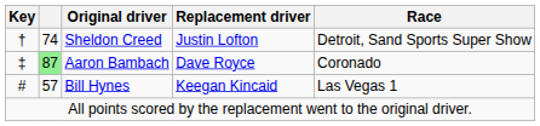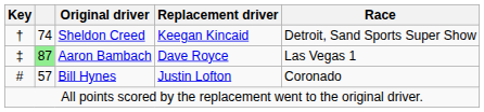 <table class="wikitable">
 <tr>
 <th>Key</th>
 <th></th>
 <th>Original driver</th>
 <th>Replacement driver</th>
 <th>Race</th>
 </tr>
 <tr>
 <td align=center>†</td>
 <td>74</td>
 <td><a href='#'>Sheldon Creed</a></td>
-<td><a href='#'>Justin Lofton</a></td>
+<td><a href='#'>Keegan Kincaid</a></td>
 <td>Detroit, Sand Sports Super Show</td>
 </tr>
 <tr>
 <td align=center>‡</td>
 <td style="background: lightgreen;">87</td>
 <td><a href='#'>Aaron Bambach</a></td>
 <td><a href='#'>Dave Royce</a></td>
-<td>Coronado</td>
+<td>Las Vegas 1</td>
 </tr>
 <tr>
 <td align=center>#</td>
 <td>57</td>
 <td><a href='#'>Bill Hynes</a></td>
-<td><a href='#'>Keegan Kincaid</a></td>
-<td>Las Vegas 1</td>
+<td><a href='#'>Justin Lofton</a></td>
+<td>Coronado</td>
 </tr>
 <tr>
 <td colspan=5 align=center>All points scored by the replacement went to the original driver.</td>
 </tr>
 </table>
